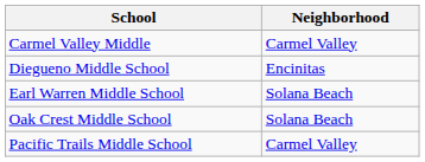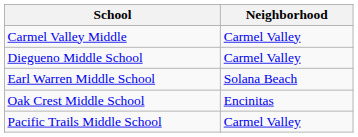 <table class="wikitable">
 <tr>
 <th width="250">School</th>
 <th width="150">Neighborhood</th>
 </tr>
 <tr>
 <td><a href='#'>Carmel Valley Middle</a></td>
 <td><a href='#'>Carmel Valley</a></td>
 </tr>
 <tr>
 <td><a href='#'>Diegueno Middle School</a></td>
-<td><a href='#'>Encinitas</a></td>
+<td><a href='#'>Carmel Valley</a></td>
 </tr>
 <tr>
 <td><a href='#'>Earl Warren Middle School</a></td>
 <td><a href='#'>Solana Beach</a></td>
 </tr>
 <tr>
 <td><a href='#'>Oak Crest Middle School</a></td>
-<td><a href='#'>Solana Beach</a></td>
+<td><a href='#'>Encinitas</a></td>
 </tr>
 <tr>
 <td><a href='#'>Pacific Trails Middle School</a></td>
 <td><a href='#'>Carmel Valley</a></td>
 </tr>
 </table>
